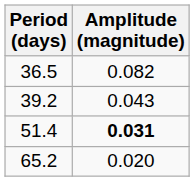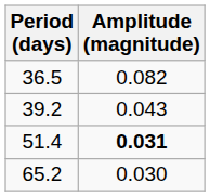 <table class="wikitable" style="text-align: center; float: left; margin: 0.5em;">
 <tr>
 <th>Period<br>(days)</th>
 <th>Amplitude<br>(magnitude)</th>
 </tr>
 <tr>
 <td>36.5</td>
 <td>0.082</td>
 </tr>
 <tr>
 <td>39.2</td>
 <td>0.043</td>
 </tr>
 <tr>
 <td>51.4</td>
 <td><strong>0.031</strong></td>
 </tr>
 <tr>
 <td>65.2</td>
-<td>0.020</td>
+<td>0.030</td>
 </tr>
 </table>
